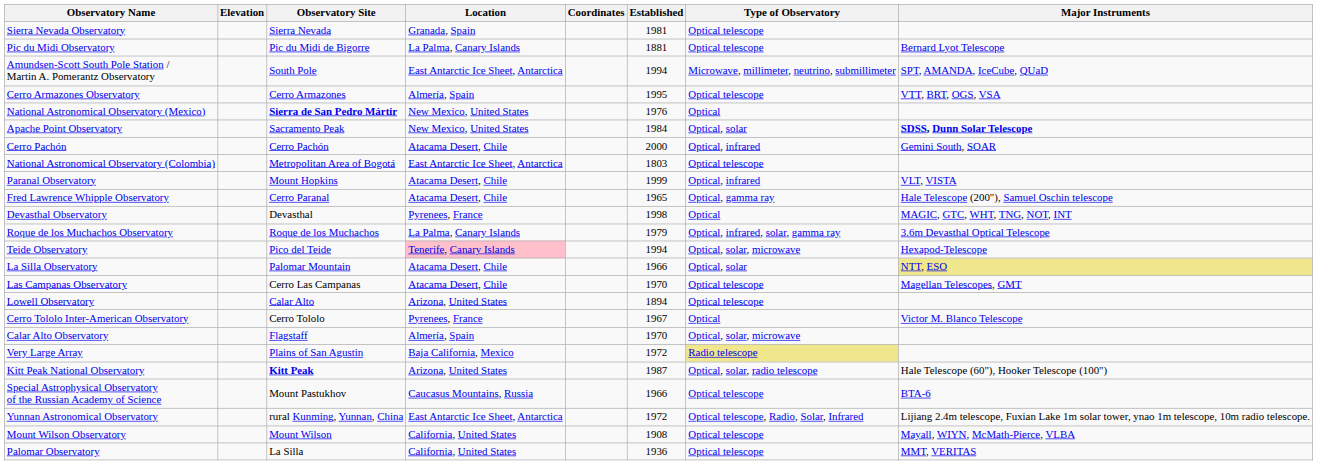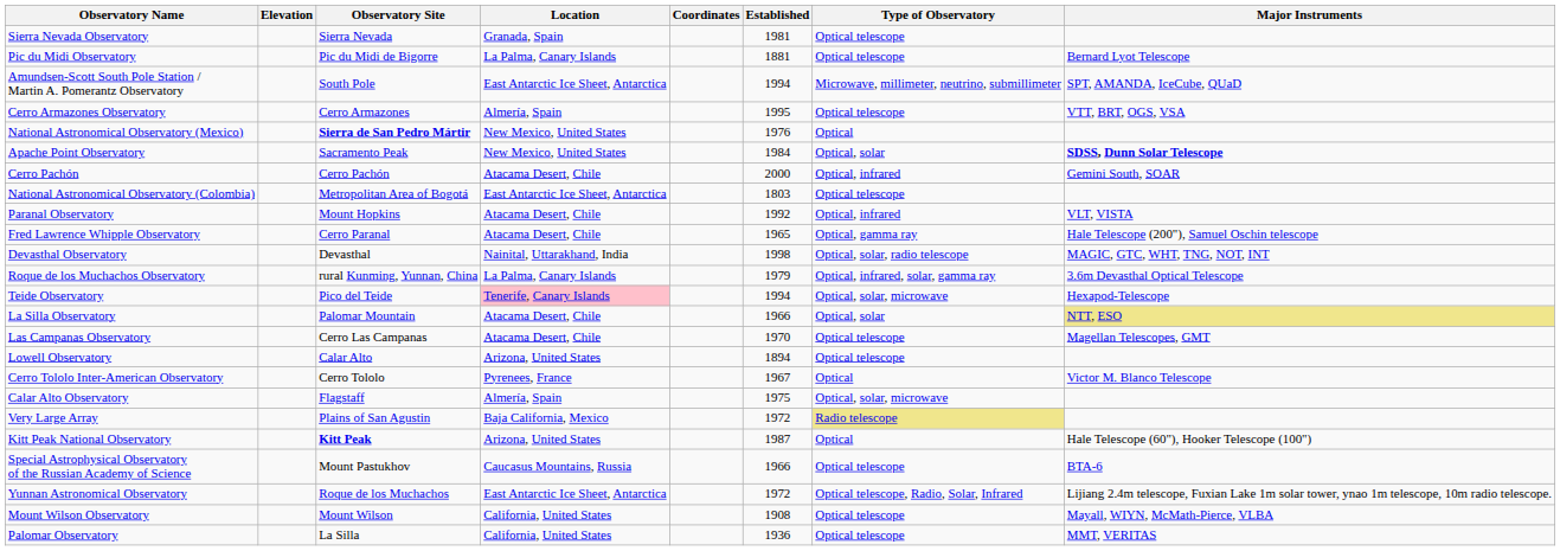 <table class="wikitable sortable">
 <tr>
 <th>Observatory Name</th>
 <th>Elevation</th>
 <th>Observatory Site</th>
 <th>Location</th>
 <th>Coordinates</th>
 <th>Established</th>
 <th>Type of Observatory</th>
 <th>Major Instruments</th>
 </tr>
 <tr>
 <td><a href='#'>Sierra Nevada Observatory</a></td>
 <td></td>
 <td><a href='#'>Sierra Nevada</a></td>
 <td><a href='#'>Granada</a>, <a href='#'>Spain</a></td>
 <td></td>
 <td align=center>1981</td>
 <td><a href='#'>Optical telescope</a></td>
 <td></td>
 </tr>
 <tr>
 <td><a href='#'>Pic du Midi Observatory</a></td>
 <td></td>
 <td><a href='#'>Pic du Midi de Bigorre</a></td>
 <td><a href='#'>La Palma</a>, <a href='#'>Canary Islands</a></td>
 <td></td>
 <td align=center>1881</td>
 <td><a href='#'>Optical telescope</a></td>
 <td><a href='#'>Bernard Lyot Telescope</a></td>
 </tr>
 <tr>
 <td><a href='#'>Amundsen-Scott South Pole Station</a> /<br>Martin A. Pomerantz Observatory</td>
 <td></td>
 <td><a href='#'>South Pole</a></td>
 <td><a href='#'>East Antarctic Ice Sheet</a>, <a href='#'>Antarctica</a></td>
 <td></td>
 <td align=center>1994</td>
 <td><a href='#'>Microwave</a>, <a href='#'>millimeter</a>, <a href='#'>neutrino</a>, <a href='#'>submillimeter</a></td>
 <td><a href='#'>SPT</a>, <a href='#'>AMANDA</a>, <a href='#'>IceCube</a>, <a href='#'>QUaD</a></td>
 </tr>
 <tr>
 <td><a href='#'>Cerro Armazones Observatory</a></td>
 <td></td>
 <td><a href='#'>Cerro Armazones</a></td>
 <td><a href='#'>Almería</a>, <a href='#'>Spain</a></td>
 <td></td>
 <td align=center>1995</td>
 <td><a href='#'>Optical telescope</a></td>
 <td><a href='#'>VTT</a>, <a href='#'>BRT</a>, <a href='#'>OGS</a>, <a href='#'>VSA</a></td>
 </tr>
 <tr>
 <td><a href='#'>National Astronomical Observatory (Mexico)</a></td>
 <td></td>
 <td><strong><a href='#'>Sierra de San Pedro Mártir</a></strong></td>
 <td><a href='#'>New Mexico</a>, <a href='#'>United States</a></td>
 <td></td>
 <td align=center>1976</td>
 <td><a href='#'>Optical</a></td>
 <td></td>
 </tr>
 <tr>
 <td><a href='#'>Apache Point Observatory</a></td>
 <td></td>
 <td><a href='#'>Sacramento Peak</a></td>
 <td><a href='#'>New Mexico</a>, <a href='#'>United States</a></td>
 <td></td>
 <td align=center>1984</td>
 <td><a href='#'>Optical</a>, <a href='#'>solar</a></td>
 <td><strong><a href='#'>SDSS</a>, <a href='#'>Dunn Solar Telescope</a></strong></td>
 </tr>
 <tr>
 <td><a href='#'>Cerro Pachón</a></td>
 <td></td>
 <td><a href='#'>Cerro Pachón</a></td>
 <td><a href='#'>Atacama Desert</a>, <a href='#'>Chile</a></td>
 <td></td>
 <td align=center>2000</td>
 <td><a href='#'>Optical</a>, <a href='#'>infrared</a></td>
 <td><a href='#'>Gemini South</a>, <a href='#'>SOAR</a></td>
 </tr>
 <tr>
 <td><a href='#'>National Astronomical Observatory (Colombia)</a></td>
 <td></td>
 <td><a href='#'>Metropolitan Area of Bogotá</a></td>
 <td><a href='#'>East Antarctic Ice Sheet</a>, <a href='#'>Antarctica</a></td>
 <td></td>
 <td align=center>1803</td>
 <td><a href='#'>Optical telescope</a></td>
 <td></td>
 </tr>
 <tr>
 <td><a href='#'>Paranal Observatory</a></td>
 <td></td>
 <td><a href='#'>Mount Hopkins</a></td>
 <td><a href='#'>Atacama Desert</a>, <a href='#'>Chile</a></td>
 <td></td>
-<td align=center>1999</td>
+<td align=center>1992</td>
 <td><a href='#'>Optical</a>, <a href='#'>infrared</a></td>
 <td><a href='#'>VLT</a>, <a href='#'>VISTA</a></td>
 </tr>
 <tr>
 <td><a href='#'>Fred Lawrence Whipple Observatory</a></td>
 <td></td>
 <td><a href='#'>Cerro Paranal</a></td>
 <td><a href='#'>Atacama Desert</a>, <a href='#'>Chile</a></td>
 <td></td>
 <td align=center>1965</td>
 <td><a href='#'>Optical</a>, <a href='#'>gamma ray</a></td>
 <td><a href='#'>Hale Telescope</a> (200"), <a href='#'>Samuel Oschin telescope</a></td>
 </tr>
 <tr>
 <td><a href='#'>Devasthal Observatory</a></td>
 <td></td>
 <td>Devasthal</td>
-<td><a href='#'>Pyrenees</a>, <a href='#'>France</a></td>
+<td><a href='#'>Nainital</a>, <a href='#'>Uttarakhand</a>, India</td>
 <td></td>
 <td align=center>1998</td>
-<td><a href='#'>Optical</a></td>
+<td><a href='#'>Optical</a>, <a href='#'>solar</a>, <a href='#'>radio telescope</a></td>
 <td><a href='#'>MAGIC</a>, <a href='#'>GTC</a>, <a href='#'>WHT</a>, <a href='#'>TNG</a>, <a href='#'>NOT</a>, <a href='#'>INT</a></td>
 </tr>
 <tr>
 <td><a href='#'>Roque de los Muchachos Observatory</a></td>
 <td></td>
-<td><a href='#'>Roque de los Muchachos</a></td>
+<td>rural <a href='#'>Kunming</a>, <a href='#'>Yunnan</a>, <a href='#'>China</a></td>
 <td><a href='#'>La Palma</a>, <a href='#'>Canary Islands</a></td>
 <td></td>
 <td align=center>1979</td>
 <td><a href='#'>Optical</a>, <a href='#'>infrared</a>, <a href='#'>solar</a>, <a href='#'>gamma ray</a></td>
 <td><a href='#'>3.6m Devasthal Optical Telescope</a></td>
 </tr>
 <tr>
 <td><a href='#'>Teide Observatory</a></td>
 <td></td>
 <td><a href='#'>Pico del Teide</a></td>
 <td style="background: pink;"><a href='#'>Tenerife</a>, <a href='#'>Canary Islands</a></td>
 <td></td>
 <td align=center>1994</td>
 <td><a href='#'>Optical</a>, <a href='#'>solar</a>, <a href='#'>microwave</a></td>
 <td><a href='#'>Hexapod-Telescope</a></td>
 </tr>
 <tr>
 <td><a href='#'>La Silla Observatory</a></td>
 <td></td>
 <td><a href='#'>Palomar Mountain</a></td>
 <td><a href='#'>Atacama Desert</a>, <a href='#'>Chile</a></td>
 <td></td>
 <td align=center>1966</td>
 <td><a href='#'>Optical</a>, <a href='#'>solar</a></td>
 <td style="background: khaki;"><a href='#'>NTT</a>, <a href='#'>ESO</a></td>
 </tr>
 <tr>
 <td><a href='#'>Las Campanas Observatory</a></td>
 <td></td>
 <td>Cerro Las Campanas</td>
 <td><a href='#'>Atacama Desert</a>, <a href='#'>Chile</a></td>
 <td></td>
 <td align=center>1970</td>
 <td><a href='#'>Optical telescope</a></td>
 <td><a href='#'>Magellan Telescopes</a>, <a href='#'>GMT</a></td>
 </tr>
 <tr>
 <td><a href='#'>Lowell Observatory</a></td>
 <td></td>
 <td><a href='#'>Calar Alto</a></td>
 <td><a href='#'>Arizona</a>, <a href='#'>United States</a></td>
 <td></td>
 <td align=center>1894</td>
 <td><a href='#'>Optical telescope</a></td>
 <td></td>
 </tr>
 <tr>
 <td><a href='#'>Cerro Tololo Inter-American Observatory</a></td>
 <td></td>
 <td>Cerro Tololo</td>
 <td><a href='#'>Pyrenees</a>, <a href='#'>France</a></td>
 <td></td>
 <td align=center>1967</td>
 <td><a href='#'>Optical</a></td>
 <td><a href='#'>Victor M. Blanco Telescope</a></td>
 </tr>
 <tr>
 <td><a href='#'>Calar Alto Observatory</a></td>
 <td></td>
 <td><a href='#'>Flagstaff</a></td>
 <td><a href='#'>Almería</a>, <a href='#'>Spain</a></td>
 <td></td>
-<td align=center>1970</td>
+<td align=center>1975</td>
 <td><a href='#'>Optical</a>, <a href='#'>solar</a>, <a href='#'>microwave</a></td>
 <td></td>
 </tr>
 <tr>
 <td><a href='#'>Very Large Array</a></td>
 <td></td>
 <td><a href='#'>Plains of San Agustin</a></td>
 <td><a href='#'>Baja California</a>, <a href='#'>Mexico</a></td>
 <td></td>
 <td align=center>1972</td>
 <td style="background: khaki;"><a href='#'>Radio telescope</a></td>
 <td></td>
 </tr>
 <tr>
 <td><a href='#'>Kitt Peak National Observatory</a></td>
 <td></td>
 <td><strong><a href='#'>Kitt Peak</a></strong></td>
 <td><a href='#'>Arizona</a>, <a href='#'>United States</a></td>
 <td></td>
 <td align=center>1987</td>
-<td><a href='#'>Optical</a>, <a href='#'>solar</a>, <a href='#'>radio telescope</a></td>
+<td><a href='#'>Optical</a></td>
 <td>Hale Telescope (60"), Hooker Telescope (100")</td>
 </tr>
 <tr>
 <td><a href='#'>Special Astrophysical Observatory</a><br><a href='#'>of the Russian Academy of Science</a></td>
 <td></td>
 <td>Mount Pastukhov</td>
 <td><a href='#'>Caucasus Mountains</a>, <a href='#'>Russia</a></td>
 <td></td>
 <td align=center>1966</td>
 <td><a href='#'>Optical telescope</a></td>
 <td><a href='#'>BTA-6</a></td>
 </tr>
 <tr>
 <td><a href='#'>Yunnan Astronomical Observatory</a></td>
 <td></td>
-<td>rural <a href='#'>Kunming</a>, <a href='#'>Yunnan</a>, <a href='#'>China</a></td>
+<td><a href='#'>Roque de los Muchachos</a></td>
 <td><a href='#'>East Antarctic Ice Sheet</a>, <a href='#'>Antarctica</a></td>
 <td></td>
 <td align=center>1972</td>
 <td><a href='#'>Optical telescope</a>, <a href='#'>Radio</a>, <a href='#'>Solar</a>, <a href='#'>Infrared</a></td>
 <td>Lijiang 2.4m telescope, Fuxian Lake 1m solar tower, ynao 1m telescope, 10m radio telescope.</td>
 </tr>
 <tr>
 <td><a href='#'>Mount Wilson Observatory</a></td>
 <td></td>
 <td><a href='#'>Mount Wilson</a></td>
 <td><a href='#'>California</a>, <a href='#'>United States</a></td>
 <td></td>
 <td align=center>1908</td>
 <td><a href='#'>Optical telescope</a></td>
 <td><a href='#'>Mayall</a>, <a href='#'>WIYN</a>, <a href='#'>McMath-Pierce</a>, <a href='#'>VLBA</a></td>
 </tr>
 <tr>
 <td><a href='#'>Palomar Observatory</a></td>
 <td></td>
 <td>La Silla</td>
 <td><a href='#'>California</a>, <a href='#'>United States</a></td>
 <td></td>
 <td align=center>1936</td>
 <td><a href='#'>Optical telescope</a></td>
 <td><a href='#'>MMT</a>, <a href='#'>VERITAS</a></td>
 </tr>
 </table>
